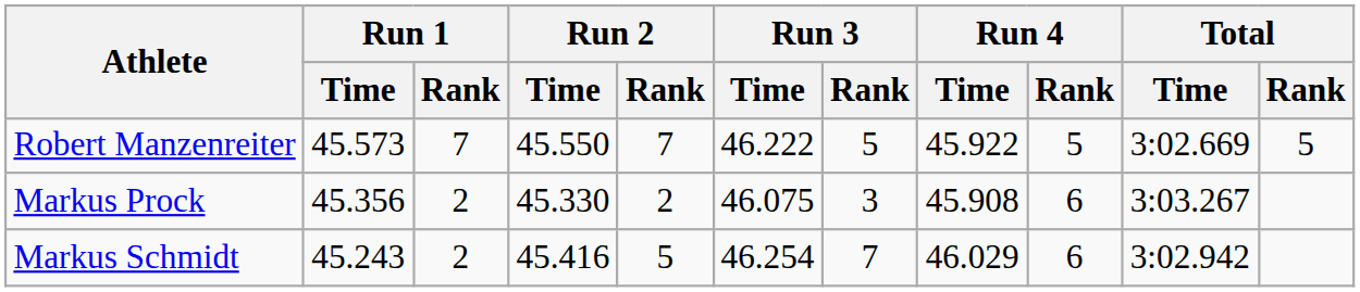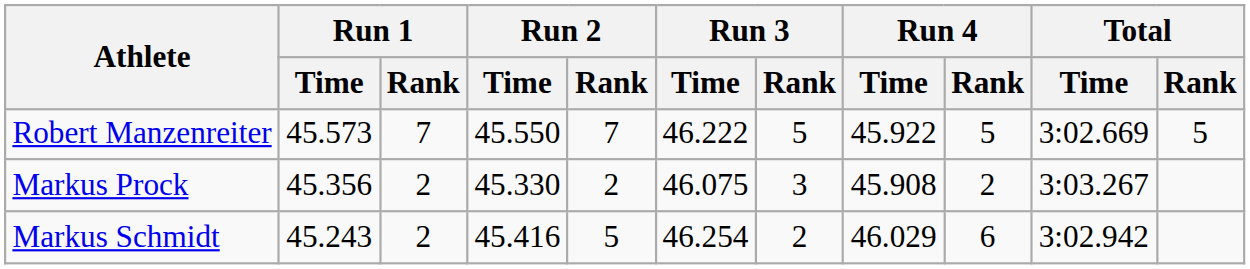 <table class="wikitable" border="1" style="font-size:90%">
 <tr>
 <th rowspan="2">Athlete</th>
 <th colspan="2">Run 1</th>
 <th colspan="2">Run 2</th>
 <th colspan="2">Run 3</th>
 <th colspan="2">Run 4</th>
 <th colspan="2">Total</th>
 </tr>
 <tr>
 <th>Time</th>
 <th>Rank</th>
 <th>Time</th>
 <th>Rank</th>
 <th>Time</th>
 <th>Rank</th>
 <th>Time</th>
 <th>Rank</th>
 <th>Time</th>
 <th>Rank</th>
 </tr>
 <tr>
 <td><a href='#'>Robert Manzenreiter</a></td>
 <td align="center">45.573</td>
 <td align="center">7</td>
 <td align="center">45.550</td>
 <td align="center">7</td>
 <td align="center">46.222</td>
 <td align="center">5</td>
 <td align="center">45.922</td>
 <td align="center">5</td>
 <td align="center">3:02.669</td>
 <td align="center">5</td>
 </tr>
 <tr>
 <td><a href='#'>Markus Prock</a></td>
 <td align="center">45.356</td>
 <td align="center">2</td>
 <td align="center">45.330</td>
 <td align="center">2</td>
 <td align="center">46.075</td>
 <td align="center">3</td>
 <td align="center">45.908</td>
-<td align="center">6</td>
+<td align="center">2</td>
 <td align="center">3:03.267</td>
 <td align="center"></td>
 </tr>
 <tr>
 <td><a href='#'>Markus Schmidt</a></td>
 <td align="center">45.243</td>
 <td align="center">2</td>
 <td align="center">45.416</td>
 <td align="center">5</td>
 <td align="center">46.254</td>
-<td align="center">7</td>
+<td align="center">2</td>
 <td align="center">46.029</td>
 <td align="center">6</td>
 <td align="center">3:02.942</td>
 <td align="center"></td>
 </tr>
 </table>
